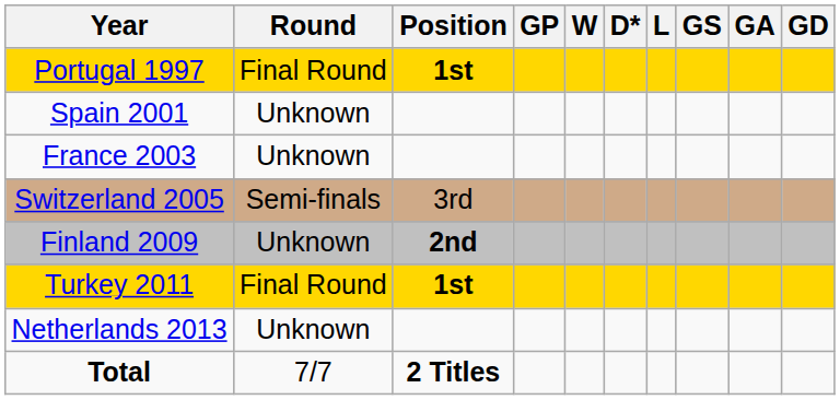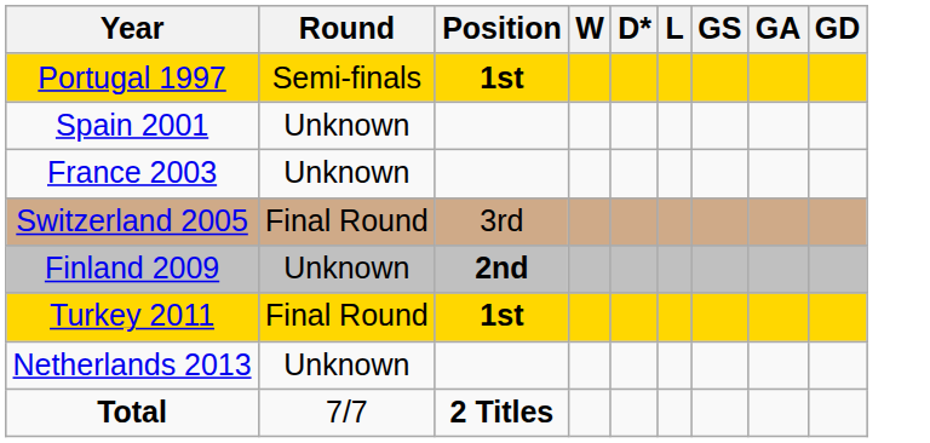 <table class="wikitable" style="text-align: center;">
 <tr>
 <th>Year</th>
 <th>Round</th>
 <th>Position</th>
-<th>GP</th>
 <th>W</th>
 <th>D*</th>
 <th>L</th>
 <th>GS</th>
 <th>GA</th>
 <th>GD</th>
 </tr>
 <tr bgcolor=gold>
 <td><a href='#'>Portugal 1997</a></td>
-<td>Final Round</td>
+<td>Semi-finals</td>
 <td><strong>1st</strong></td>
-<td></td>
 <td></td>
 <td></td>
 <td></td>
 <td></td>
 <td></td>
 <td></td>
 </tr>
 <tr>
 <td><a href='#'>Spain 2001</a></td>
 <td>Unknown</td>
-<td></td>
 <td></td>
 <td></td>
 <td></td>
 <td></td>
 <td></td>
 <td></td>
 <td></td>
 </tr>
 <tr>
 <td><a href='#'>France 2003</a></td>
 <td>Unknown</td>
 <td></td>
 <td></td>
 <td></td>
 <td></td>
 <td></td>
 <td></td>
 <td></td>
-<td></td>
 </tr>
 <tr style="background:#cfaa88;">
 <td><a href='#'>Switzerland 2005</a></td>
-<td>Semi-finals</td>
+<td>Final Round</td>
 <td>3rd</td>
-<td></td>
 <td></td>
 <td></td>
 <td></td>
 <td></td>
 <td></td>
 <td></td>
 </tr>
 <tr bgcolor=silver>
 <td><a href='#'>Finland 2009</a></td>
 <td>Unknown</td>
 <td><strong>2nd</strong></td>
 <td></td>
 <td></td>
 <td></td>
 <td></td>
 <td></td>
 <td></td>
-<td></td>
 </tr>
 <tr bgcolor=gold>
 <td><a href='#'>Turkey 2011</a></td>
 <td>Final Round</td>
 <td><strong>1st</strong></td>
 <td></td>
 <td></td>
 <td></td>
 <td></td>
 <td></td>
 <td></td>
-<td></td>
 </tr>
 <tr>
 <td><a href='#'>Netherlands 2013</a></td>
 <td>Unknown</td>
-<td></td>
 <td></td>
 <td></td>
 <td></td>
 <td></td>
 <td></td>
 <td></td>
 <td></td>
 </tr>
 <tr>
 <td><strong>Total</strong></td>
 <td>7/7</td>
 <td><strong>2 Titles</strong></td>
 <td><strong> </strong></td>
 <td><strong> </strong></td>
 <td><strong> </strong></td>
 <td><strong> </strong></td>
 <td><strong> </strong></td>
 <td><strong> </strong></td>
-<td><strong> </strong></td>
 </tr>
 </table>
